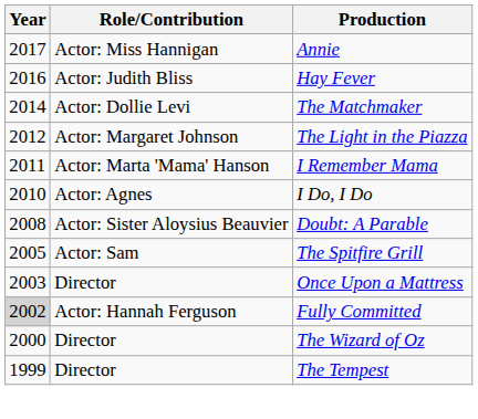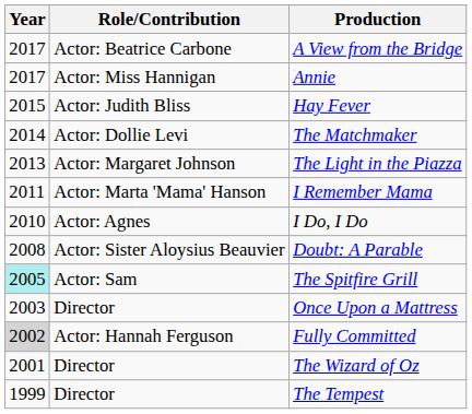 <table class="wikitable">
 <tr>
 <th>Year</th>
 <th>Role/Contribution</th>
 <th>Production</th>
 </tr>
 <tr>
 <td>2017</td>
+<td>Actor: Beatrice Carbone</td>
+<td><em><a href='#'>A View from the Bridge</a></em></td>
+</tr>
+<tr>
+<td>2017</td>
 <td>Actor: Miss Hannigan</td>
 <td><em><a href='#'>Annie</a></em></td>
 </tr>
 <tr>
-<td>2016</td>
+<td>2015</td>
 <td>Actor: Judith Bliss</td>
 <td><em><a href='#'>Hay Fever</a></em></td>
 </tr>
 <tr>
 <td>2014</td>
 <td>Actor: Dollie Levi</td>
 <td><em><a href='#'>The Matchmaker</a></em></td>
 </tr>
 <tr>
-<td>2012</td>
+<td>2013</td>
 <td>Actor: Margaret Johnson</td>
 <td><em><a href='#'>The Light in the Piazza</a></em></td>
 </tr>
 <tr>
 <td>2011</td>
 <td>Actor: Marta 'Mama' Hanson</td>
 <td><em><a href='#'>I Remember Mama</a></em></td>
 </tr>
 <tr>
 <td>2010</td>
 <td>Actor: Agnes</td>
 <td><em>I Do, I Do</em></td>
 </tr>
 <tr>
 <td>2008</td>
 <td>Actor: Sister Aloysius Beauvier</td>
 <td><em><a href='#'>Doubt: A Parable</a></em></td>
 </tr>
 <tr>
-<td>2005</td>
+<td style="background: paleturquoise;">2005</td>
 <td>Actor: Sam</td>
 <td><em><a href='#'>The Spitfire Grill</a></em></td>
 </tr>
 <tr>
 <td>2003</td>
 <td>Director</td>
 <td><em><a href='#'>Once Upon a Mattress</a></em></td>
 </tr>
 <tr>
 <td style="background: lightgrey;">2002</td>
 <td>Actor: Hannah Ferguson</td>
 <td><em><a href='#'>Fully Committed</a></em></td>
 </tr>
 <tr>
-<td>2000</td>
+<td>2001</td>
 <td>Director</td>
 <td><em><a href='#'>The Wizard of Oz</a></em></td>
 </tr>
 <tr>
 <td>1999</td>
 <td>Director</td>
 <td><em><a href='#'>The Tempest</a></em></td>
 </tr>
 </table>
